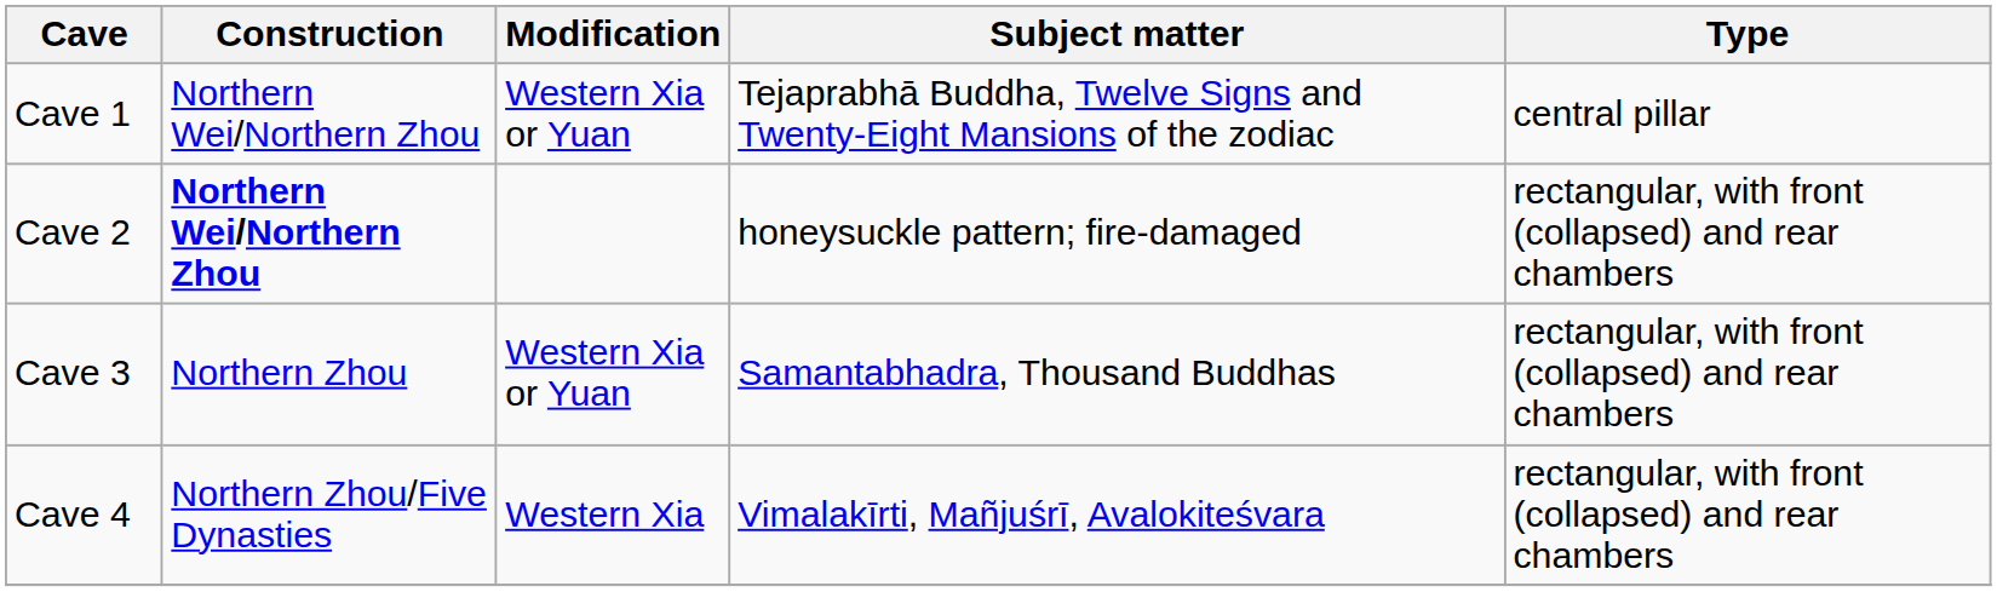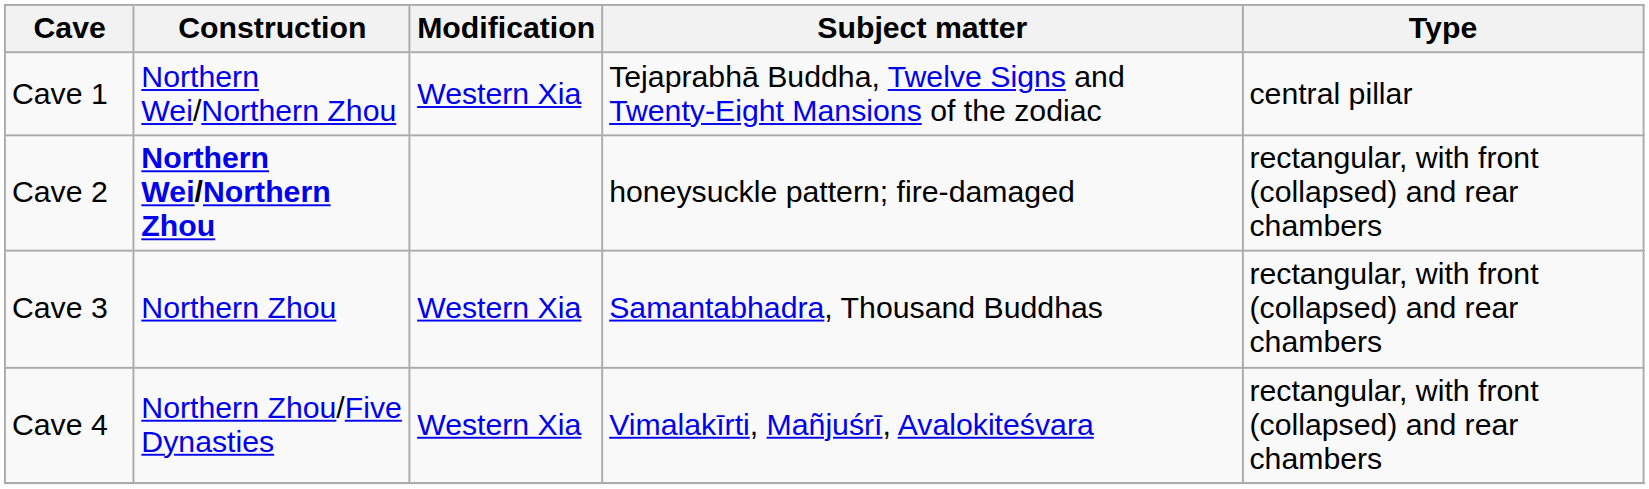 <table class="wikitable sortable">
 <tr>
 <th width="8%" align="left">Cave</th>
 <th width="17%" align="left">Construction</th>
 <th width="10%" align="left">Modification</th>
 <th width="40%" align="left">Subject matter</th>
 <th width="25%" align="left">Type</th>
 </tr>
 <tr>
 <td>Cave 1</td>
 <td><a href='#'>Northern Wei</a>/<a href='#'>Northern Zhou</a></td>
-<td><a href='#'>Western Xia</a> or <a href='#'>Yuan</a></td>
+<td><a href='#'>Western Xia</a></td>
 <td>Tejaprabhā Buddha, <a href='#'>Twelve Signs</a> and <a href='#'>Twenty-Eight Mansions</a> of the zodiac</td>
 <td>central pillar</td>
 </tr>
 <tr>
 <td>Cave 2</td>
 <td><strong><a href='#'>Northern Wei</a>/<a href='#'>Northern Zhou</a></strong></td>
 <td></td>
 <td>honeysuckle pattern; fire-damaged</td>
 <td>rectangular, with front (collapsed) and rear chambers</td>
 </tr>
 <tr>
 <td>Cave 3</td>
 <td><a href='#'>Northern Zhou</a></td>
-<td><a href='#'>Western Xia</a> or <a href='#'>Yuan</a></td>
+<td><a href='#'>Western Xia</a></td>
 <td><a href='#'>Samantabhadra</a>, Thousand Buddhas</td>
 <td>rectangular, with front (collapsed) and rear chambers</td>
 </tr>
 <tr>
 <td>Cave 4</td>
 <td><a href='#'>Northern Zhou</a>/<a href='#'>Five Dynasties</a></td>
 <td><a href='#'>Western Xia</a></td>
 <td><a href='#'>Vimalakīrti</a>, <a href='#'>Mañjuśrī</a>, <a href='#'>Avalokiteśvara</a></td>
 <td>rectangular, with front (collapsed) and rear chambers</td>
 </tr>
 <tr>
 </tr>
 </table>
